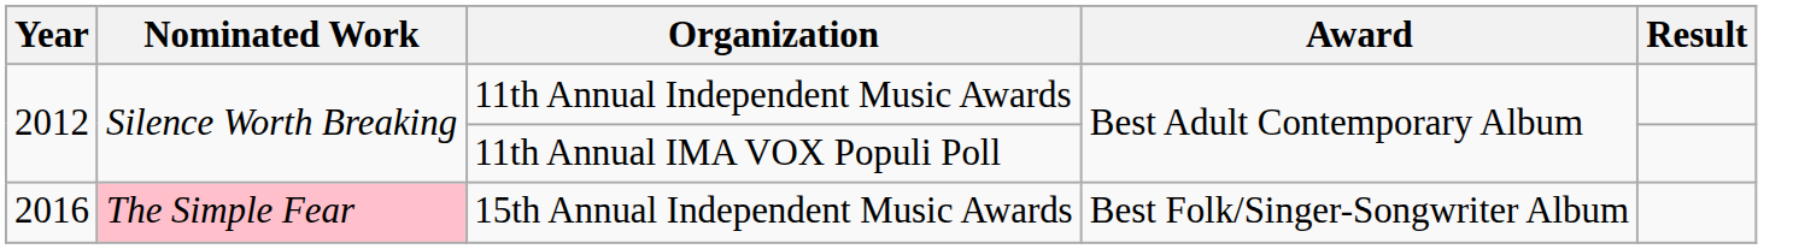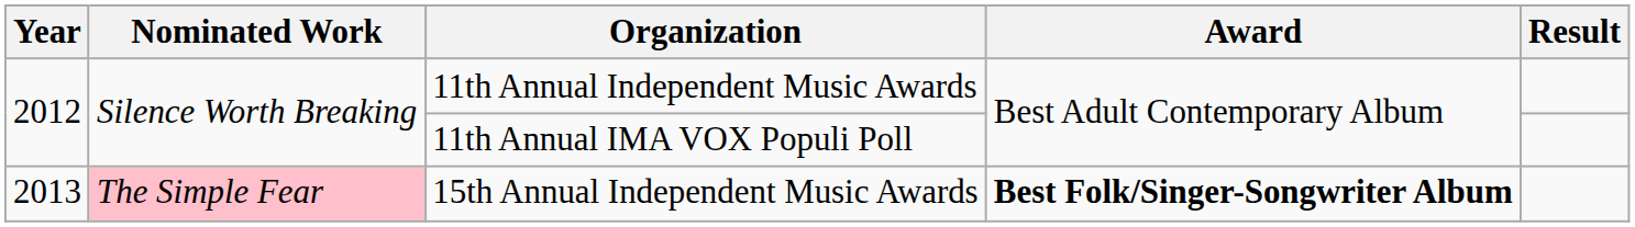 <table class="wikitable">
 <tr>
 <th>Year</th>
 <th>Nominated Work</th>
 <th>Organization</th>
 <th>Award</th>
 <th>Result</th>
 </tr>
 <tr>
 <td rowspan="2">2012</td>
 <td rowspan="2"><em>Silence Worth Breaking</em></td>
 <td>11th Annual Independent Music Awards</td>
 <td rowspan="2">Best Adult Contemporary Album</td>
 <td></td>
 </tr>
 <tr>
 <td>11th Annual IMA VOX Populi Poll<br></td>
 <td></td>
 </tr>
 <tr>
-<td>2016</td>
+<td>2013</td>
 <td style="background: pink;"><em>The Simple Fear</em></td>
 <td>15th Annual Independent Music Awards</td>
-<td>Best Folk/Singer-Songwriter Album</td>
+<td><strong>Best Folk/Singer-Songwriter Album</strong></td>
 <td></td>
 </tr>
 </table>
